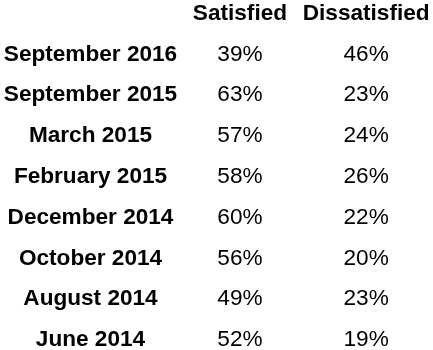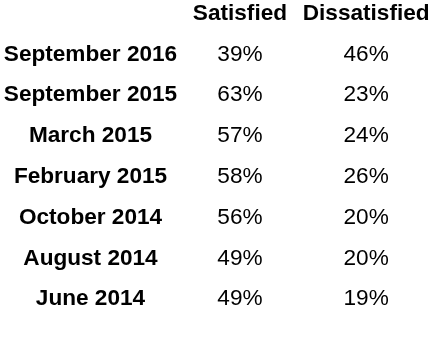 <table class="toccolours" cellpadding="5" cellspacing="0" style="float:left; text-align:center; margin-right:.5em; margin-top:.4em; font-size:90%;">
 <tr>
 </tr>
 <tr>
 <th></th>
 <th>Satisfied</th>
 <th>Dissatisfied</th>
 </tr>
 <tr>
 <th>September 2016</th>
 <td style=>39%</td>
 <td style=>46%</td>
 </tr>
 <tr>
 <th>September 2015</th>
 <td style=>63%</td>
 <td style=>23%</td>
 </tr>
 <tr>
 <th>March 2015</th>
 <td style=>57%</td>
 <td style=>24%</td>
 </tr>
 <tr>
 <th>February 2015</th>
 <td style=>58%</td>
 <td style=>26%</td>
 </tr>
 <tr>
-<th>December 2014</th>
-<td style=>60%</td>
-<td style=>22%</td>
-</tr>
-<tr>
 <th>October 2014</th>
 <td style=>56%</td>
 <td style=>20%</td>
 </tr>
 <tr>
 <th>August 2014</th>
 <td style=>49%</td>
-<td style=>23%</td>
+<td style=>20%</td>
 </tr>
 <tr>
 <th>June 2014</th>
-<td style=>52%</td>
+<td style=>49%</td>
 <td style=>19%</td>
 </tr>
 <tr>
 </tr>
 </table>
